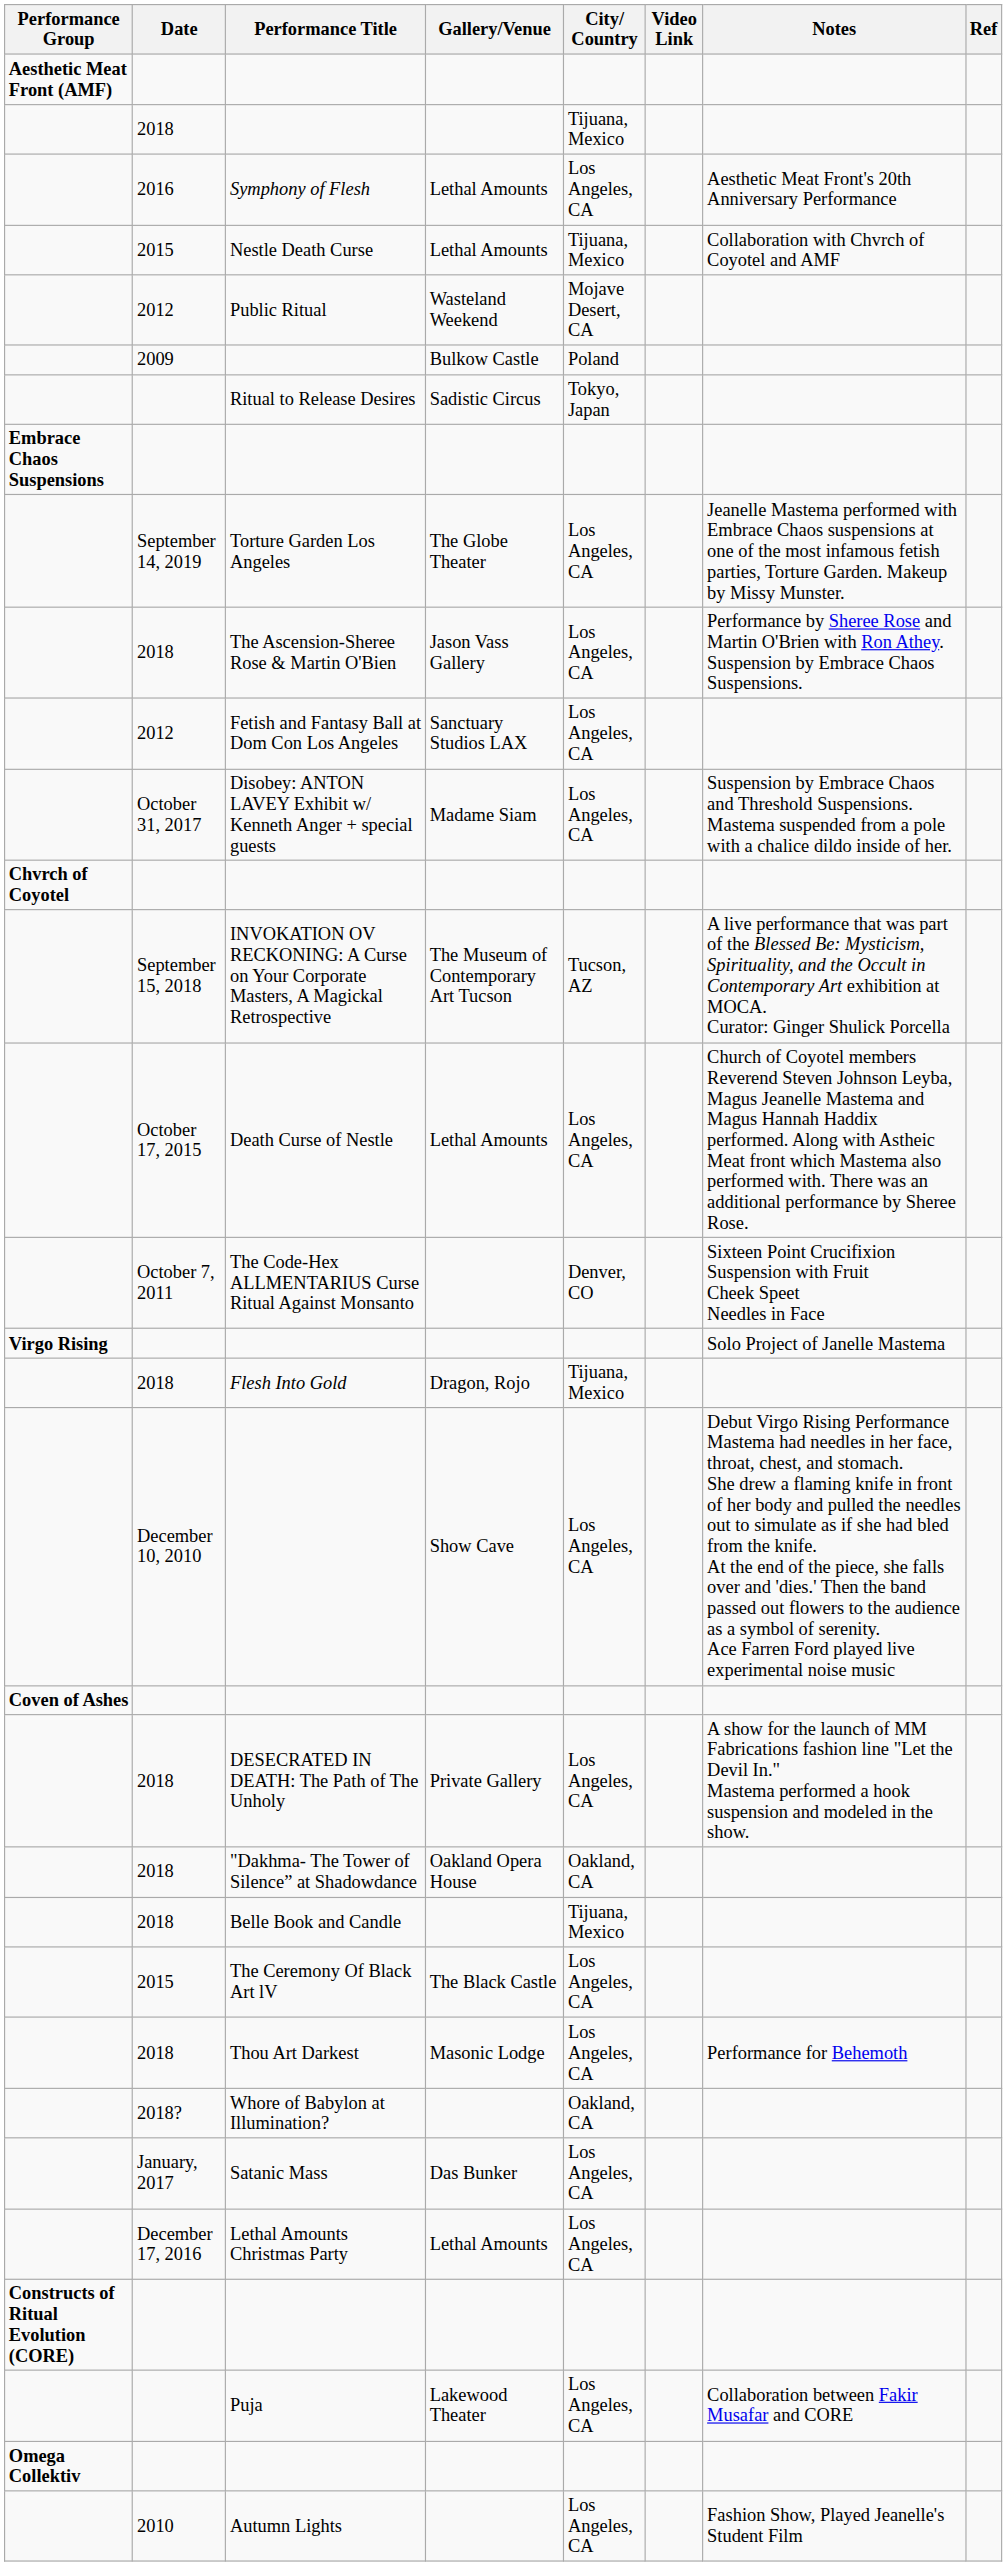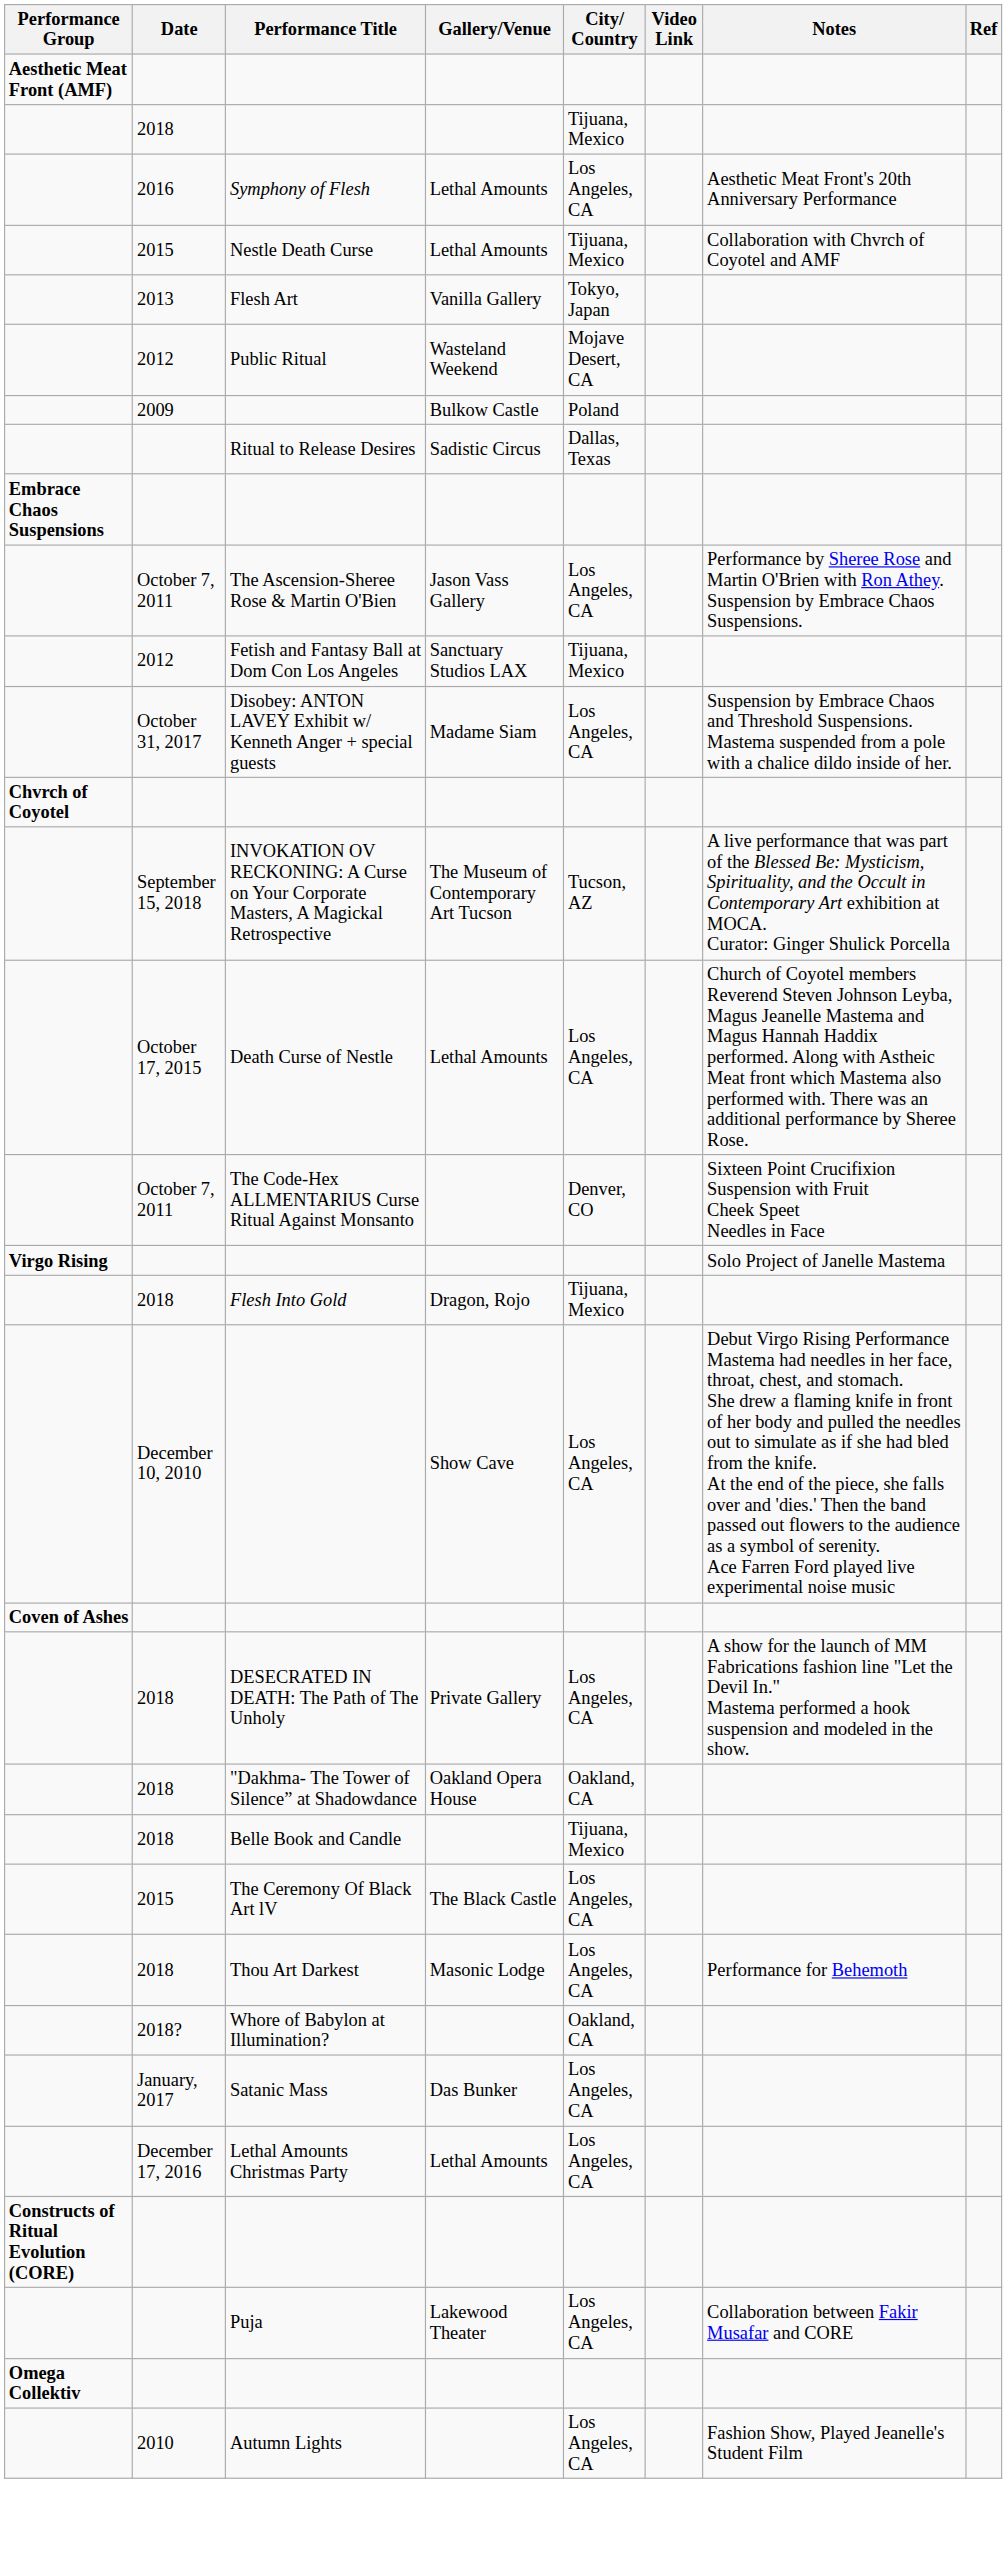 <table class="wikitable">
 <tr>
 <th>Performance Group</th>
 <th>Date</th>
 <th>Performance Title</th>
 <th>Gallery/Venue</th>
 <th>City/ Country</th>
 <th>Video Link</th>
 <th>Notes</th>
 <th>Ref</th>
 </tr>
 <tr>
 <td><strong>Aesthetic Meat Front (AMF)</strong></td>
 <td></td>
 <td></td>
 <td></td>
 <td></td>
 <td></td>
 <td></td>
 <td></td>
 </tr>
 <tr>
 <td></td>
 <td>2018</td>
 <td></td>
 <td></td>
 <td>Tijuana, Mexico</td>
 <td></td>
 <td></td>
 <td></td>
 </tr>
 <tr>
 <td></td>
 <td>2016</td>
 <td><em>Symphony of Flesh</em></td>
 <td>Lethal Amounts</td>
 <td>Los Angeles, CA</td>
 <td></td>
 <td>Aesthetic Meat Front's 20th Anniversary Performance</td>
 <td></td>
 </tr>
 <tr>
 <td></td>
 <td>2015</td>
 <td>Nestle Death Curse</td>
 <td>Lethal Amounts</td>
 <td>Tijuana, Mexico</td>
 <td></td>
 <td>Collaboration with Chvrch of Coyotel and AMF</td>
 <td></td>
 </tr>
 <tr>
 <td></td>
+<td>2013</td>
+<td>Flesh Art</td>
+<td>Vanilla Gallery</td>
+<td>Tokyo, Japan</td>
+<td></td>
+<td></td>
+<td></td>
+</tr>
+<tr>
+<td></td>
 <td>2012</td>
 <td>Public Ritual</td>
 <td>Wasteland Weekend</td>
 <td>Mojave Desert, CA</td>
 <td></td>
 <td></td>
 <td></td>
 </tr>
 <tr>
 <td></td>
 <td>2009</td>
 <td></td>
 <td>Bulkow Castle</td>
 <td>Poland</td>
 <td></td>
 <td></td>
 <td></td>
 </tr>
 <tr>
 <td></td>
 <td></td>
 <td>Ritual to Release Desires</td>
 <td>Sadistic Circus</td>
-<td>Tokyo, Japan</td>
+<td>Dallas, Texas</td>
 <td></td>
 <td></td>
 <td></td>
 </tr>
 <tr>
 <td><strong>Embrace Chaos Suspensions</strong></td>
 <td></td>
 <td></td>
 <td></td>
 <td></td>
 <td></td>
 <td></td>
 <td></td>
 </tr>
 <tr>
 <td></td>
-<td>September 14, 2019</td>
-<td>Torture Garden Los Angeles</td>
-<td>The Globe Theater</td>
-<td>Los Angeles, CA</td>
-<td></td>
-<td>Jeanelle Mastema performed with Embrace Chaos suspensions at one of the most infamous fetish parties, Torture Garden. Makeup by Missy Munster.</td>
-<td></td>
-</tr>
-<tr>
-<td></td>
-<td>2018</td>
+<td>October 7, 2011</td>
 <td>The Ascension-Sheree Rose & Martin O'Bien</td>
 <td>Jason Vass Gallery</td>
 <td>Los Angeles, CA</td>
 <td></td>
 <td>Performance by <a href='#'>Sheree Rose</a> and Martin O'Brien with <a href='#'>Ron Athey</a>. Suspension by Embrace Chaos Suspensions.</td>
 <td></td>
 </tr>
 <tr>
 <td></td>
 <td>2012</td>
 <td>Fetish and Fantasy Ball at Dom Con Los Angeles</td>
 <td>Sanctuary Studios LAX</td>
-<td>Los Angeles, CA</td>
+<td>Tijuana, Mexico</td>
 <td></td>
 <td></td>
 <td></td>
 </tr>
 <tr>
 <td></td>
 <td>October 31, 2017</td>
 <td>Disobey: ANTON LAVEY Exhibit w/ Kenneth Anger + special guests</td>
 <td>Madame Siam</td>
 <td>Los Angeles, CA</td>
 <td></td>
 <td>Suspension by Embrace Chaos and Threshold Suspensions.<br>Mastema suspended from a pole with a chalice dildo inside of her.</td>
 <td></td>
 </tr>
 <tr>
 <td><strong>Chvrch of Coyotel</strong></td>
 <td></td>
 <td></td>
 <td></td>
 <td></td>
 <td></td>
 <td></td>
 <td></td>
 </tr>
 <tr>
 <td></td>
 <td>September 15, 2018</td>
 <td>INVOKATION OV RECKONING: A Curse on Your Corporate Masters, A Magickal Retrospective</td>
 <td>The Museum of Contemporary Art Tucson</td>
 <td>Tucson, AZ</td>
 <td></td>
 <td>A live performance that was part of the <em>Blessed Be: Mysticism, Spirituality, and the Occult in Contemporary Art</em> exhibition at MOCA.<br>Curator: Ginger Shulick Porcella</td>
 <td></td>
 </tr>
 <tr>
 <td></td>
 <td>October 17, 2015</td>
 <td>Death Curse of Nestle</td>
 <td>Lethal Amounts</td>
 <td>Los Angeles, CA</td>
 <td></td>
 <td>Church of Coyotel members Reverend Steven Johnson Leyba,  Magus Jeanelle Mastema and Magus Hannah Haddix performed. Along with Astheic Meat front which Mastema also performed with. There was an additional performance by Sheree Rose.</td>
 <td></td>
 </tr>
 <tr>
 <td></td>
 <td>October 7, 2011</td>
 <td>The Code-Hex ALLMENTARIUS Curse Ritual Against Monsanto</td>
 <td></td>
 <td>Denver, CO</td>
 <td></td>
 <td>Sixteen Point Crucifixion Suspension with Fruit<br>Cheek Speet<br>Needles in Face</td>
 <td></td>
 </tr>
 <tr>
 <td><strong>Virgo Rising</strong></td>
 <td></td>
 <td></td>
 <td></td>
 <td></td>
 <td></td>
 <td>Solo Project of Janelle Mastema</td>
 <td></td>
 </tr>
 <tr>
 <td></td>
 <td>2018</td>
 <td><em>Flesh Into Gold</em></td>
 <td>Dragon, Rojo</td>
 <td>Tijuana, Mexico</td>
 <td></td>
 <td></td>
 <td></td>
 </tr>
 <tr>
 <td></td>
 <td>December 10, 2010</td>
 <td></td>
 <td>Show Cave</td>
 <td>Los Angeles, CA</td>
 <td></td>
 <td>Debut Virgo Rising Performance<br>Mastema had needles in her face, throat, chest, and stomach.<br>She drew a flaming knife in front of her body and pulled the needles<br>out to simulate as if she had bled from the knife.<br>At the end of the piece, she falls over and 'dies.' Then the band passed out flowers to the audience as a symbol of serenity.<br>Ace Farren Ford played live experimental noise music</td>
 <td></td>
 </tr>
 <tr>
 <td><strong>Coven of Ashes</strong></td>
 <td></td>
 <td></td>
 <td></td>
 <td></td>
 <td></td>
 <td></td>
 <td></td>
 </tr>
 <tr>
 <td></td>
 <td>2018</td>
 <td>DESECRATED IN DEATH: The Path of The Unholy</td>
 <td>Private Gallery</td>
 <td>Los Angeles, CA</td>
 <td></td>
 <td>A show for the launch of MM Fabrications fashion line "Let the Devil In."<br>Mastema performed a hook suspension and modeled in the show.</td>
 <td></td>
 </tr>
 <tr>
 <td></td>
 <td>2018</td>
 <td>"Dakhma- The Tower of Silence” at Shadowdance</td>
 <td>Oakland Opera House</td>
 <td>Oakland, CA</td>
 <td></td>
 <td></td>
 <td></td>
 </tr>
 <tr>
 <td></td>
 <td>2018</td>
 <td>Belle Book and Candle</td>
 <td></td>
 <td>Tijuana, Mexico</td>
 <td></td>
 <td></td>
 <td></td>
 </tr>
 <tr>
 <td></td>
 <td>2015</td>
 <td>The Ceremony Of Black Art lV</td>
 <td>The Black Castle</td>
 <td>Los Angeles, CA</td>
 <td></td>
 <td></td>
 <td></td>
 </tr>
 <tr>
 <td></td>
 <td>2018</td>
 <td>Thou Art Darkest</td>
 <td>Masonic Lodge</td>
 <td>Los Angeles, CA</td>
 <td></td>
 <td>Performance for <a href='#'>Behemoth</a></td>
 <td></td>
 </tr>
 <tr>
 <td></td>
 <td>2018?</td>
 <td>Whore of Babylon at Illumination?</td>
 <td></td>
 <td>Oakland, CA</td>
 <td></td>
 <td></td>
 <td></td>
 </tr>
 <tr>
 <td></td>
 <td>January, 2017</td>
 <td>Satanic Mass</td>
 <td>Das Bunker</td>
 <td>Los Angeles, CA</td>
 <td></td>
 <td></td>
 <td></td>
 </tr>
 <tr>
 <td></td>
 <td>December 17, 2016</td>
 <td>Lethal Amounts Christmas Party</td>
 <td>Lethal Amounts</td>
 <td>Los Angeles, CA</td>
 <td></td>
 <td></td>
 <td></td>
 </tr>
 <tr>
 <td><strong>Constructs of Ritual Evolution (CORE)</strong></td>
 <td></td>
 <td></td>
 <td></td>
 <td></td>
 <td></td>
 <td></td>
 <td></td>
 </tr>
 <tr>
 <td></td>
 <td></td>
 <td>Puja</td>
 <td>Lakewood Theater</td>
 <td>Los Angeles, CA</td>
 <td></td>
 <td>Collaboration between <a href='#'>Fakir Musafar</a> and CORE</td>
 <td></td>
 </tr>
 <tr>
 <td><strong>Omega Collektiv</strong></td>
 <td></td>
 <td></td>
 <td></td>
 <td></td>
 <td></td>
 <td></td>
 <td></td>
 </tr>
 <tr>
 <td></td>
 <td>2010</td>
 <td>Autumn Lights</td>
 <td></td>
 <td>Los Angeles, CA</td>
 <td></td>
 <td>Fashion Show, Played Jeanelle's Student Film</td>
 <td></td>
 </tr>
 </table>
